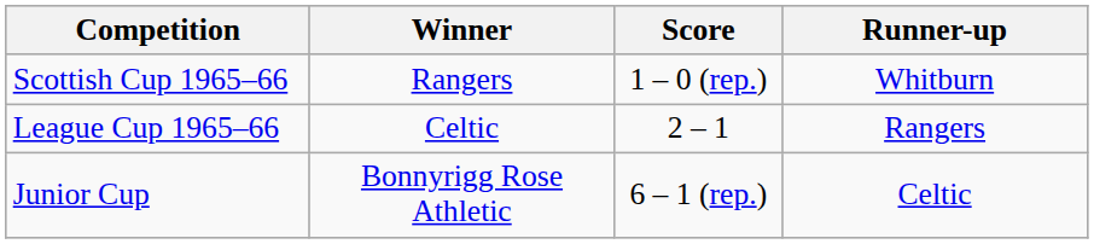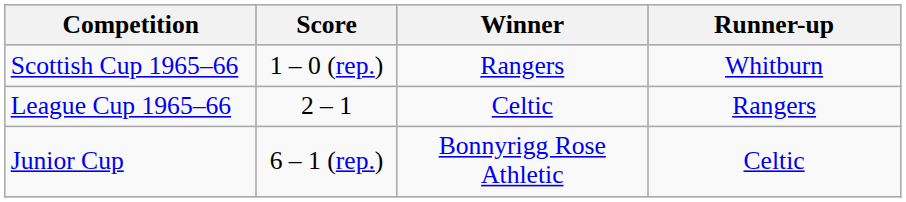 <table class="wikitable" style="text-align: center;">
 <tr>
 <th width=150>Competition</th>
+<th width=80>Score</th>
 <th width=150>Winner</th>
-<th width=80>Score</th>
 <th width=150>Runner-up</th>
 </tr>
 <tr>
 <td align=left><a href='#'>Scottish Cup 1965–66</a></td>
+<td align=center>1 – 0 (<a href='#'>rep.</a>)</td>
 <td><a href='#'>Rangers</a></td>
-<td align=center>1 – 0 (<a href='#'>rep.</a>)</td>
 <td><a href='#'>Whitburn</a></td>
 </tr>
 <tr>
 <td align=left><a href='#'>League Cup 1965–66</a></td>
+<td align=center>2 – 1</td>
 <td><a href='#'>Celtic</a></td>
-<td align=center>2 – 1</td>
 <td><a href='#'>Rangers</a></td>
 </tr>
 <tr>
 <td align=left><a href='#'>Junior Cup</a></td>
+<td align=center>6 – 1 (<a href='#'>rep.</a>)</td>
 <td><a href='#'>Bonnyrigg Rose Athletic</a></td>
-<td align=center>6 – 1 (<a href='#'>rep.</a>)</td>
 <td><a href='#'>Celtic</a></td>
 </tr>
 </table>
